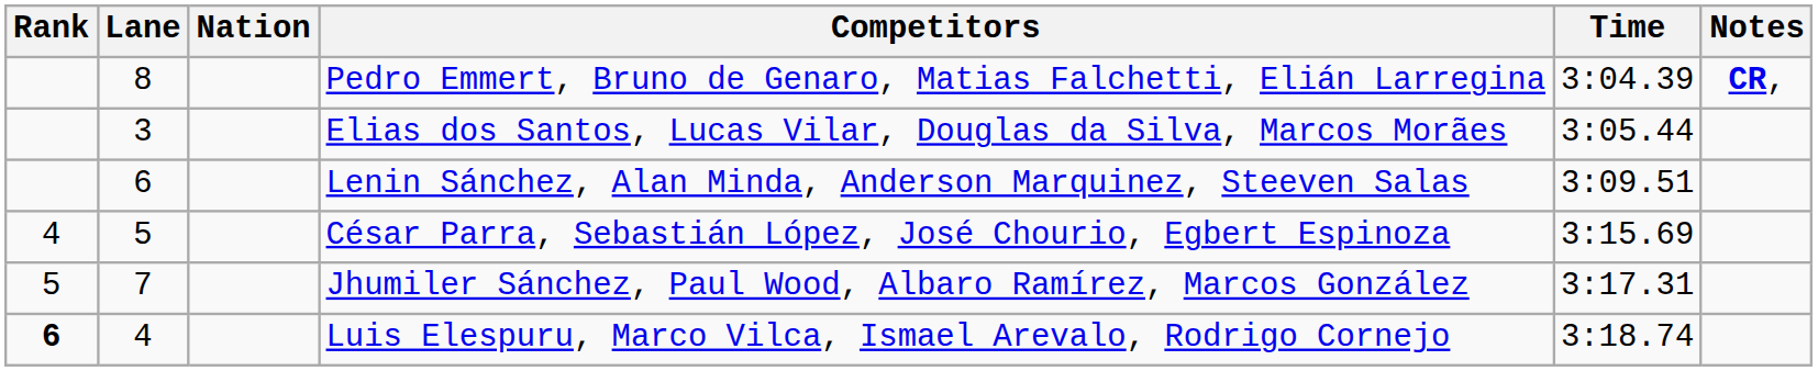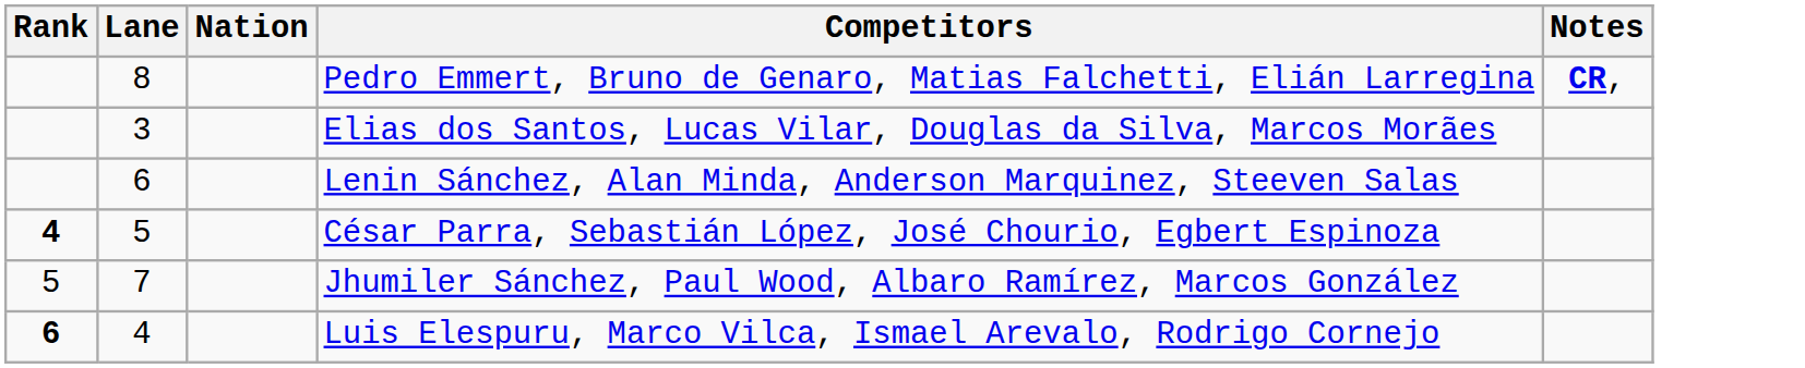 <table class="wikitable sortable" style="text-align:center; font-size:95%">
 <tr>
 <th>Rank</th>
 <th>Lane</th>
 <th>Nation</th>
 <th>Competitors</th>
-<th>Time</th>
 <th>Notes</th>
 </tr>
 <tr>
 <td></td>
 <td>8</td>
 <td align=left></td>
 <td align=left><a href='#'>Pedro Emmert</a>, <a href='#'>Bruno de Genaro</a>, <a href='#'>Matias Falchetti</a>, <a href='#'>Elián Larregina</a></td>
-<td>3:04.39</td>
 <td><strong><a href='#'>CR</a></strong>, <strong></strong></td>
 </tr>
 <tr>
 <td></td>
 <td>3</td>
 <td align=left></td>
 <td align=left><a href='#'>Elias dos Santos</a>, <a href='#'>Lucas Vilar</a>, <a href='#'>Douglas da Silva</a>, <a href='#'>Marcos Morães</a></td>
-<td>3:05.44</td>
 <td></td>
 </tr>
 <tr>
 <td></td>
 <td>6</td>
 <td align=left></td>
 <td align=left><a href='#'>Lenin Sánchez</a>, <a href='#'>Alan Minda</a>, <a href='#'>Anderson Marquinez</a>, <a href='#'>Steeven Salas</a></td>
-<td>3:09.51</td>
 <td></td>
 </tr>
 <tr>
-<td>4</td>
+<td><strong>4</strong></td>
 <td>5</td>
 <td align=left></td>
 <td align=left><a href='#'>César Parra</a>, <a href='#'>Sebastián López</a>, <a href='#'>José Chourio</a>, <a href='#'>Egbert Espinoza</a></td>
-<td>3:15.69</td>
 <td></td>
 </tr>
 <tr>
 <td>5</td>
 <td>7</td>
 <td align=left></td>
 <td align=left><a href='#'>Jhumiler Sánchez</a>, <a href='#'>Paul Wood</a>, <a href='#'>Albaro Ramírez</a>, <a href='#'>Marcos González</a></td>
-<td>3:17.31</td>
 <td></td>
 </tr>
 <tr>
 <td><strong>6</strong></td>
 <td>4</td>
 <td align=left></td>
 <td align=left><a href='#'>Luis Elespuru</a>, <a href='#'>Marco Vilca</a>, <a href='#'>Ismael Arevalo</a>, <a href='#'>Rodrigo Cornejo</a></td>
-<td>3:18.74</td>
 <td></td>
 </tr>
 </table>
